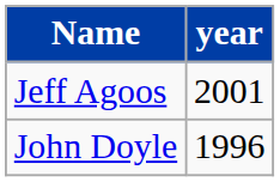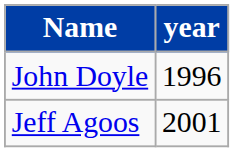 <table class="wikitable">
 <tr>
 <th style="background:#003DA5; color:#fff;" scope="col">Name</th>
 <th style="background:#003DA5; color:#fff;" scope="col">year</th>
 </tr>
 <tr>
+<td><a href='#'>John Doyle</a></td>
+<td>1996</td>
+</tr>
+<tr>
 <td><a href='#'>Jeff Agoos</a></td>
 <td>2001</td>
 </tr>
-<tr>
-<td><a href='#'>John Doyle</a></td>
-<td>1996</td>
-</tr>
 </table>
